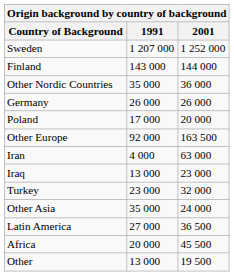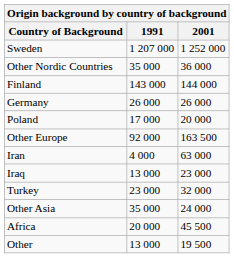 <table class="wikitable mw-collapsible mw-collapsed">
 <tr>
 <th colspan="3">Origin background by country of background</th>
 </tr>
 <tr>
 <th>Country of Background</th>
 <th>1991</th>
 <th>2001</th>
 </tr>
 <tr>
 <td>Sweden</td>
 <td>1 207 000</td>
 <td>1 252 000</td>
 </tr>
 <tr>
+<td>Other Nordic Countries</td>
+<td>35 000</td>
+<td>36 000</td>
+</tr>
+<tr>
 <td>Finland</td>
 <td>143 000</td>
 <td>144 000</td>
-</tr>
-<tr>
-<td>Other Nordic Countries</td>
-<td>35 000</td>
-<td>36 000</td>
 </tr>
 <tr>
 <td>Germany</td>
 <td>26 000</td>
 <td>26 000</td>
 </tr>
 <tr>
 <td>Poland</td>
 <td>17 000</td>
 <td>20 000</td>
 </tr>
 <tr>
 <td>Other Europe</td>
 <td>92 000</td>
 <td>163 500</td>
 </tr>
 <tr>
 <td>Iran</td>
 <td>4 000</td>
 <td>63 000</td>
 </tr>
 <tr>
 <td>Iraq</td>
 <td>13 000</td>
 <td>23 000</td>
 </tr>
 <tr>
 <td>Turkey</td>
 <td>23 000</td>
 <td>32 000</td>
 </tr>
 <tr>
 <td>Other Asia</td>
 <td>35 000</td>
 <td>24 000</td>
 </tr>
 <tr>
-<td>Latin America</td>
-<td>27 000</td>
-<td>36 500</td>
-</tr>
-<tr>
 <td>Africa</td>
 <td>20 000</td>
 <td>45 500</td>
 </tr>
 <tr>
 <td>Other</td>
 <td>13 000</td>
 <td>19 500</td>
 </tr>
 </table>
